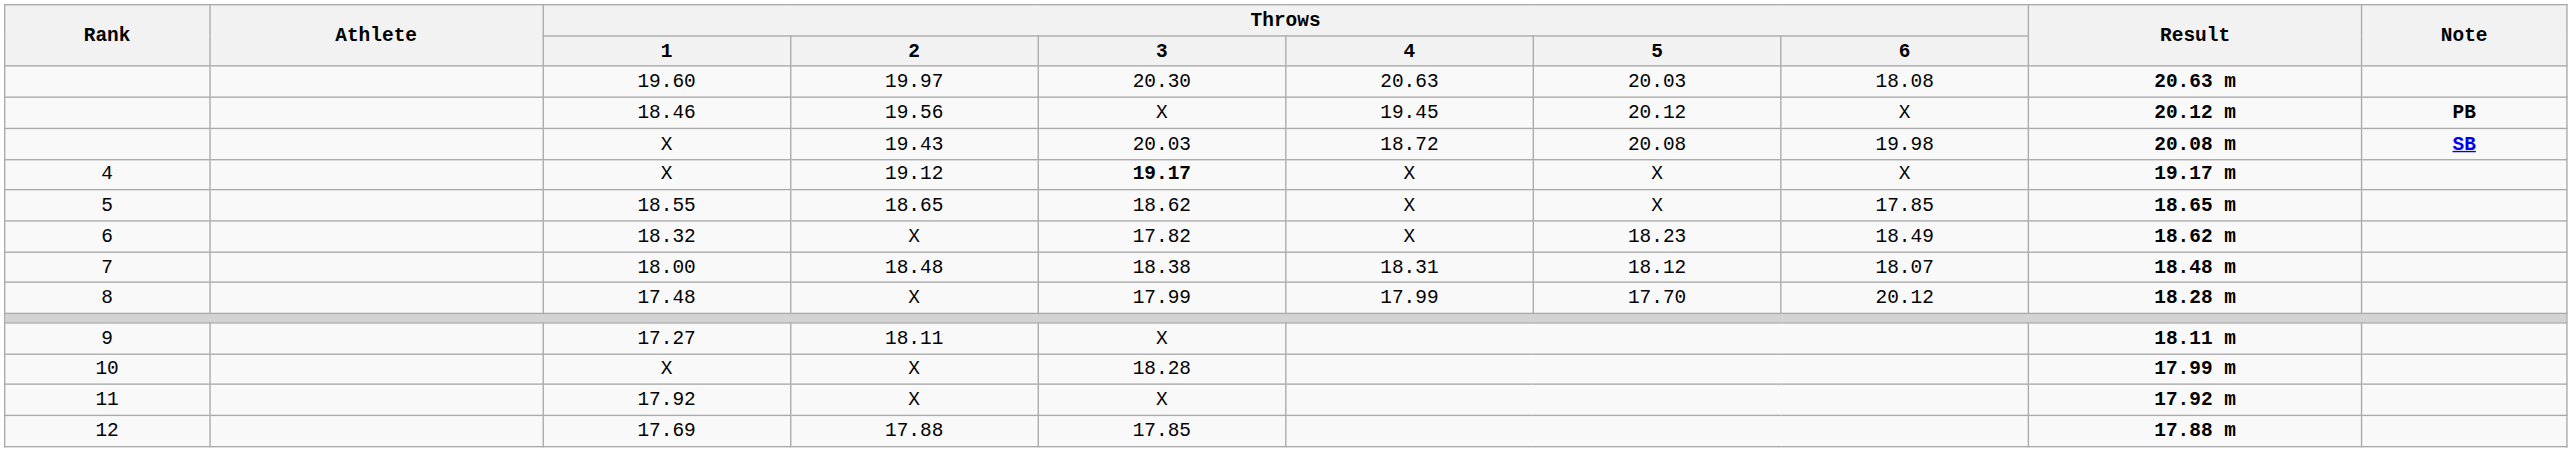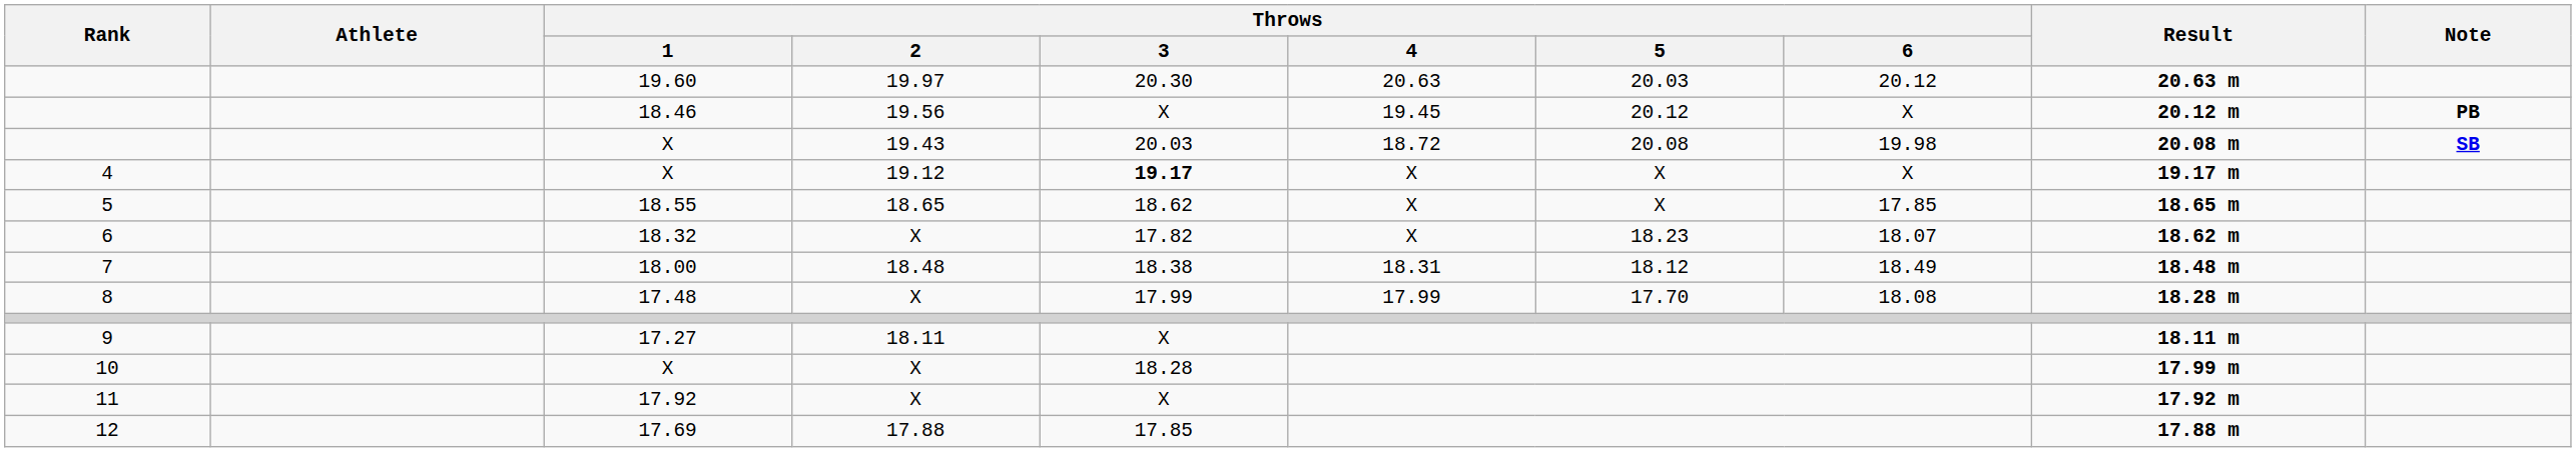 <table class="wikitable" style=" text-align:center; font-size:110%;" width="95%">
 <tr>
 <th rowspan="2">Rank</th>
 <th rowspan="2">Athlete</th>
 <th colspan="6">Throws</th>
 <th rowspan="2">Result</th>
 <th rowspan="2">Note</th>
 </tr>
 <tr>
 <th>1</th>
 <th>2</th>
 <th>3</th>
 <th>4</th>
 <th>5</th>
 <th>6</th>
 </tr>
 <tr>
 <td></td>
 <td align=left></td>
 <td>19.60</td>
 <td>19.97</td>
 <td>20.30</td>
 <td>20.63</td>
 <td>20.03</td>
-<td>18.08</td>
+<td>20.12</td>
 <td><strong>20.63 m</strong></td>
 <td></td>
 </tr>
 <tr>
 <td></td>
 <td align=left></td>
 <td>18.46</td>
 <td>19.56</td>
 <td>X</td>
 <td>19.45</td>
 <td>20.12</td>
 <td>X</td>
 <td><strong>20.12 m</strong></td>
 <td><strong>PB</strong></td>
 </tr>
 <tr>
 <td></td>
 <td align=left></td>
 <td>X</td>
 <td>19.43</td>
 <td>20.03</td>
 <td>18.72</td>
 <td>20.08</td>
 <td>19.98</td>
 <td><strong>20.08 m</strong></td>
 <td><strong><a href='#'>SB</a></strong></td>
 </tr>
 <tr>
 <td>4</td>
 <td align=left></td>
 <td>X</td>
 <td>19.12</td>
 <td><strong>19.17</strong></td>
 <td>X</td>
 <td>X</td>
 <td>X</td>
 <td><strong>19.17 m</strong></td>
 <td></td>
 </tr>
 <tr>
 <td>5</td>
 <td align=left></td>
 <td>18.55</td>
 <td>18.65</td>
 <td>18.62</td>
 <td>X</td>
 <td>X</td>
 <td>17.85</td>
 <td><strong>18.65 m</strong></td>
 <td></td>
 </tr>
 <tr>
 <td>6</td>
 <td align=left></td>
 <td>18.32</td>
 <td>X</td>
 <td>17.82</td>
 <td>X</td>
 <td>18.23</td>
-<td>18.49</td>
+<td>18.07</td>
 <td><strong>18.62 m</strong></td>
 <td></td>
 </tr>
 <tr>
 <td>7</td>
 <td align=left></td>
 <td>18.00</td>
 <td>18.48</td>
 <td>18.38</td>
 <td>18.31</td>
 <td>18.12</td>
-<td>18.07</td>
+<td>18.49</td>
 <td><strong>18.48 m</strong></td>
 <td></td>
 </tr>
 <tr>
 <td>8</td>
 <td align=left></td>
 <td>17.48</td>
 <td>X</td>
 <td>17.99</td>
 <td>17.99</td>
 <td>17.70</td>
-<td>20.12</td>
+<td>18.08</td>
 <td><strong>18.28 m</strong></td>
 <td></td>
 </tr>
 <tr>
 <td colspan=10 bgcolor=lightgray></td>
 </tr>
 <tr>
 <td>9</td>
 <td align=left></td>
 <td>17.27</td>
 <td>18.11</td>
 <td>X</td>
 <td colspan=3></td>
 <td><strong>18.11 m</strong></td>
 <td></td>
 </tr>
 <tr>
 <td>10</td>
 <td align=left></td>
 <td>X</td>
 <td>X</td>
 <td>18.28</td>
 <td colspan=3></td>
 <td><strong>17.99 m</strong></td>
 <td></td>
 </tr>
 <tr>
 <td>11</td>
 <td align=left></td>
 <td>17.92</td>
 <td>X</td>
 <td>X</td>
 <td colspan=3></td>
 <td><strong>17.92 m</strong></td>
 <td></td>
 </tr>
 <tr>
 <td>12</td>
 <td align=left></td>
 <td>17.69</td>
 <td>17.88</td>
 <td>17.85</td>
 <td colspan=3></td>
 <td><strong>17.88 m</strong></td>
 <td></td>
 </tr>
 </table>
